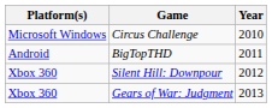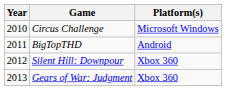 <table class="wikitable sortable">
 <tr>
+<th>Year</th>
+<th>Game</th>
 <th>Platform(s)</th>
-<th>Game</th>
-<th>Year</th>
 </tr>
 <tr>
+<td>2010</td>
+<td><em>Circus Challenge</em></td>
 <td><a href='#'>Microsoft Windows</a></td>
-<td><em>Circus Challenge</em></td>
-<td>2010</td>
 </tr>
 <tr>
+<td>2011</td>
+<td><em>BigTopTHD</em></td>
 <td><a href='#'>Android</a></td>
-<td><em>BigTopTHD</em></td>
-<td>2011</td>
 </tr>
 <tr>
+<td>2012</td>
+<td><em><a href='#'>Silent Hill: Downpour</a></em></td>
 <td><a href='#'>Xbox 360</a></td>
-<td><em><a href='#'>Silent Hill: Downpour</a></em></td>
-<td>2012</td>
 </tr>
 <tr>
+<td>2013</td>
+<td><em><a href='#'>Gears of War: Judgment</a></em></td>
 <td><a href='#'>Xbox 360</a></td>
-<td><em><a href='#'>Gears of War: Judgment</a></em></td>
-<td>2013</td>
 </tr>
 </table>
